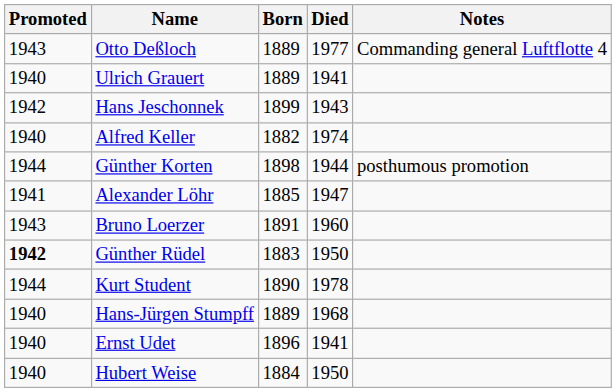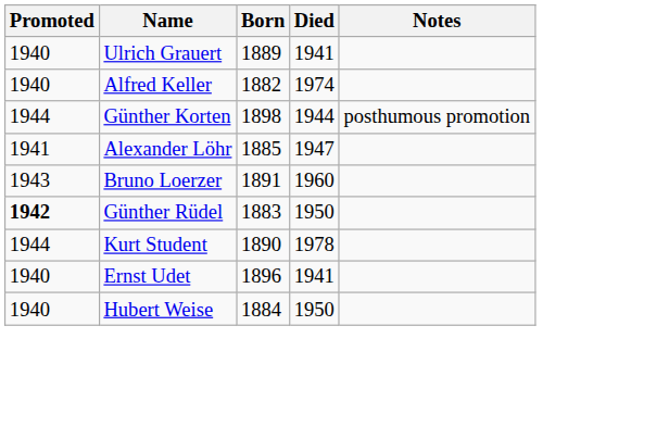 <table Class="wikitable sortable">
 <tr>
 <th>Promoted</th>
 <th>Name</th>
 <th>Born</th>
 <th>Died</th>
 <th class=unsortable>Notes</th>
 </tr>
 <tr>
-<td>1943</td>
-<td><a href='#'>Otto Deßloch</a></td>
-<td>1889</td>
-<td>1977</td>
-<td>Commanding general <a href='#'>Luftflotte</a> 4</td>
-</tr>
-<tr>
 <td>1940</td>
 <td><a href='#'>Ulrich Grauert</a></td>
 <td>1889</td>
 <td>1941</td>
-<td></td>
-</tr>
-<tr>
-<td>1942</td>
-<td><a href='#'>Hans Jeschonnek</a></td>
-<td>1899</td>
-<td>1943</td>
 <td></td>
 </tr>
 <tr>
 <td>1940</td>
 <td><a href='#'>Alfred Keller</a></td>
 <td>1882</td>
 <td>1974</td>
 <td></td>
 </tr>
 <tr>
 <td>1944</td>
 <td><a href='#'>Günther Korten</a></td>
 <td>1898</td>
 <td>1944</td>
 <td>posthumous promotion</td>
 </tr>
 <tr>
 <td>1941</td>
 <td><a href='#'>Alexander Löhr</a></td>
 <td>1885</td>
 <td>1947</td>
 <td></td>
 </tr>
 <tr>
 <td>1943</td>
 <td><a href='#'>Bruno Loerzer</a></td>
 <td>1891</td>
 <td>1960</td>
 <td></td>
 </tr>
 <tr>
 <td><strong>1942</strong></td>
 <td><a href='#'>Günther Rüdel</a></td>
 <td>1883</td>
 <td>1950</td>
 <td></td>
 </tr>
 <tr>
 <td>1944</td>
 <td><a href='#'>Kurt Student</a></td>
 <td>1890</td>
 <td>1978</td>
 <td></td>
 </tr>
 <tr>
 <td>1940</td>
-<td><a href='#'>Hans-Jürgen Stumpff</a></td>
-<td>1889</td>
-<td>1968</td>
-<td></td>
-</tr>
-<tr>
-<td>1940</td>
 <td><a href='#'>Ernst Udet</a></td>
 <td>1896</td>
 <td>1941</td>
 <td></td>
 </tr>
 <tr>
 <td>1940</td>
 <td><a href='#'>Hubert Weise</a></td>
 <td>1884</td>
 <td>1950</td>
 <td></td>
 </tr>
 </table>
